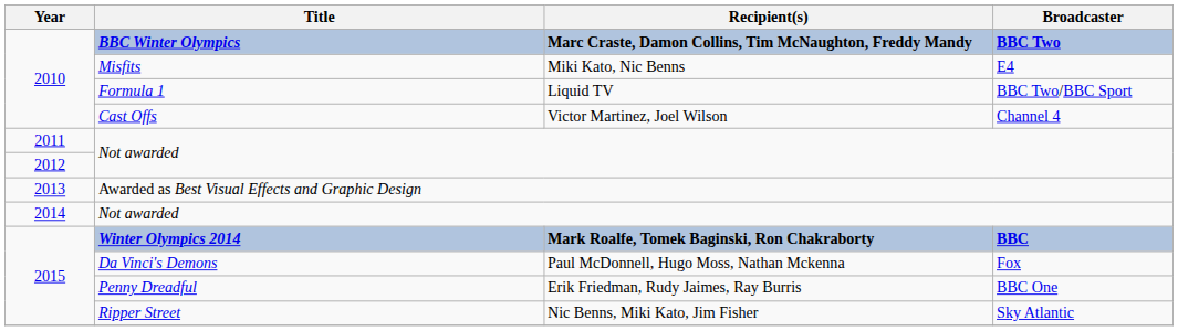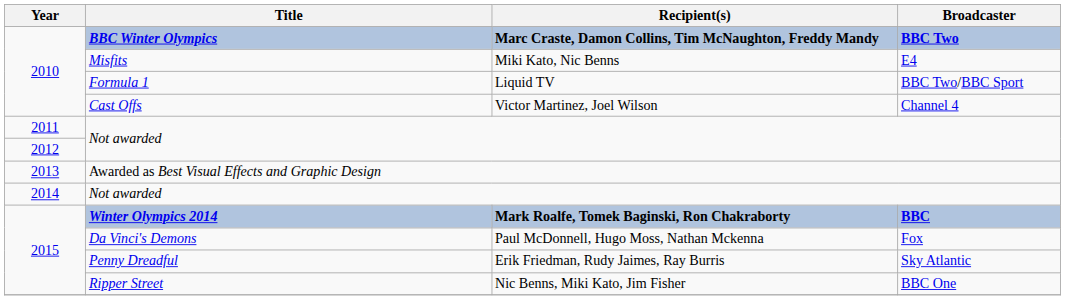 <table class="wikitable" width="95%">
 <tr>
 <th width=5%>Year</th>
 <th width=25%>Title</th>
 <th width=25%><strong>Recipient(s)</strong></th>
 <th width=10%><strong>Broadcaster</strong></th>
 </tr>
 <tr>
 <td rowspan="4" style="text-align:center;"><a href='#'>2010</a></td>
 <td style="background:#B0C4DE;"><strong><em><a href='#'>BBC Winter Olympics</a></em></strong></td>
 <td style="background:#B0C4DE;"><strong>Marc Craste, Damon Collins, Tim McNaughton, Freddy Mandy</strong></td>
 <td style="background:#B0C4DE;"><strong><a href='#'>BBC Two</a></strong></td>
 </tr>
 <tr>
 <td><em><a href='#'>Misfits</a></em></td>
 <td>Miki Kato, Nic Benns</td>
 <td><a href='#'>E4</a></td>
 </tr>
 <tr>
 <td><em><a href='#'>Formula 1</a></em></td>
 <td>Liquid TV</td>
 <td><a href='#'>BBC Two</a>/<a href='#'>BBC Sport</a></td>
 </tr>
 <tr>
 <td><em><a href='#'>Cast Offs</a></em></td>
 <td>Victor Martinez, Joel Wilson</td>
 <td><a href='#'>Channel 4</a></td>
 </tr>
 <tr>
 <td rowspan="1" style="text-align:center;"><a href='#'>2011</a></td>
 <td colspan="3" rowspan="2"><em>Not awarded</em></td>
 </tr>
 <tr>
 <td rowspan="1" style="text-align:center;"><a href='#'>2012</a></td>
 </tr>
 <tr>
 <td rowspan="1" style="text-align:center;"><a href='#'>2013</a></td>
 <td colspan="3">Awarded as <em>Best Visual Effects and Graphic Design</em></td>
 </tr>
 <tr>
 <td rowspan="1" style="text-align:center;"><a href='#'>2014</a></td>
 <td colspan="3"><em>Not awarded</em></td>
 </tr>
 <tr>
 <td rowspan="4" style="text-align:center;"><a href='#'>2015</a></td>
 <td style="background:#B0C4DE;"><strong><em><a href='#'>Winter Olympics 2014</a></em></strong></td>
 <td style="background:#B0C4DE;"><strong>Mark Roalfe, Tomek Baginski, Ron Chakraborty</strong></td>
 <td style="background:#B0C4DE;"><strong><a href='#'>BBC</a></strong></td>
 </tr>
 <tr>
 <td><em><a href='#'>Da Vinci's Demons</a></em></td>
 <td>Paul McDonnell, Hugo Moss, Nathan Mckenna</td>
 <td><a href='#'>Fox</a></td>
 </tr>
 <tr>
 <td><em><a href='#'>Penny Dreadful</a></em></td>
 <td>Erik Friedman, Rudy Jaimes, Ray Burris</td>
-<td><a href='#'>BBC One</a></td>
+<td><a href='#'>Sky Atlantic</a></td>
 </tr>
 <tr>
 <td><em><a href='#'>Ripper Street</a></em></td>
 <td>Nic Benns, Miki Kato, Jim Fisher</td>
-<td><a href='#'>Sky Atlantic</a></td>
+<td><a href='#'>BBC One</a></td>
 </tr>
 <tr>
 </tr>
 </table>
